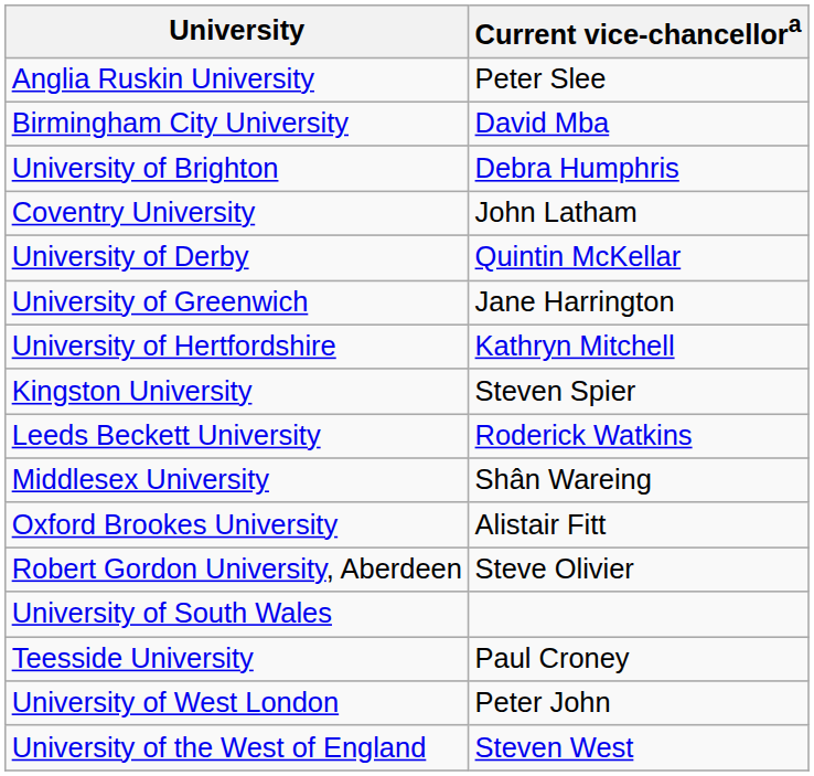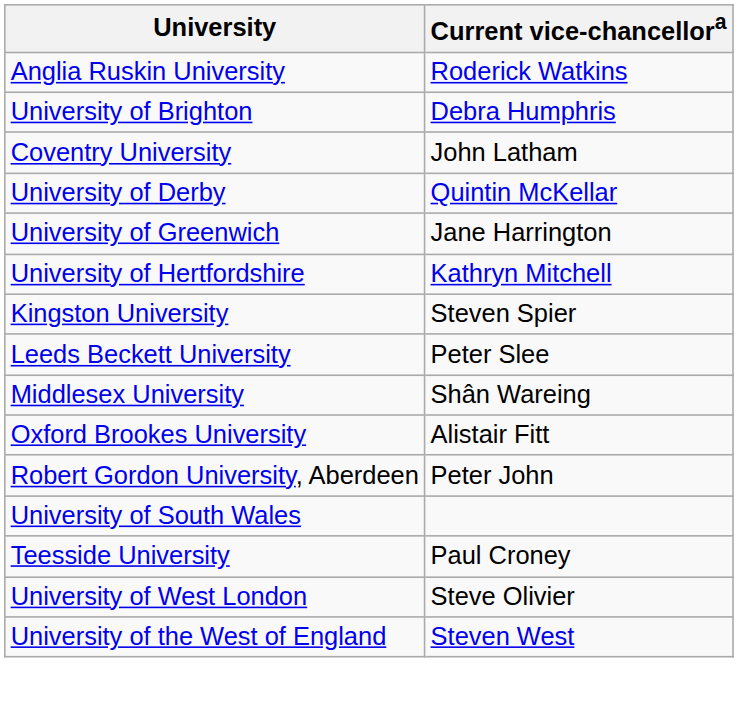 <table class="sortable wikitable">
 <tr>
 <th>University</th>
 <th>Current vice-chancellor<sup>a</sup></th>
 </tr>
 <tr>
 <td><a href='#'>Anglia Ruskin University</a></td>
-<td>Peter Slee</td>
-</tr>
-<tr>
-<td><a href='#'>Birmingham City University</a></td>
-<td><a href='#'>David Mba</a></td>
+<td><a href='#'>Roderick Watkins</a></td>
 </tr>
 <tr>
 <td><a href='#'>University of Brighton</a></td>
 <td><a href='#'>Debra Humphris</a></td>
 </tr>
 <tr>
 <td><a href='#'>Coventry University</a></td>
 <td>John Latham</td>
 </tr>
 <tr>
 <td><a href='#'>University of Derby</a></td>
 <td><a href='#'>Quintin McKellar</a></td>
 </tr>
 <tr>
 <td><a href='#'>University of Greenwich</a></td>
 <td>Jane Harrington</td>
 </tr>
 <tr>
 <td><a href='#'>University of Hertfordshire</a></td>
 <td><a href='#'>Kathryn Mitchell</a></td>
 </tr>
 <tr>
 <td><a href='#'>Kingston University</a></td>
 <td>Steven Spier</td>
 </tr>
 <tr>
 <td><a href='#'>Leeds Beckett University</a></td>
-<td><a href='#'>Roderick Watkins</a></td>
+<td>Peter Slee</td>
 </tr>
 <tr>
 <td><a href='#'>Middlesex University</a></td>
 <td>Shân Wareing</td>
 </tr>
 <tr>
 <td><a href='#'>Oxford Brookes University</a></td>
 <td>Alistair Fitt</td>
 </tr>
 <tr>
 <td><a href='#'>Robert Gordon University</a>, Aberdeen</td>
-<td>Steve Olivier</td>
+<td>Peter John</td>
 </tr>
 <tr>
 <td><a href='#'>University of South Wales</a></td>
 <td></td>
 </tr>
 <tr>
 <td><a href='#'>Teesside University</a></td>
 <td>Paul Croney</td>
 </tr>
 <tr>
 <td><a href='#'>University of West London</a></td>
-<td>Peter John</td>
+<td>Steve Olivier</td>
 </tr>
 <tr>
 <td><a href='#'>University of the West of England</a></td>
 <td><a href='#'>Steven West</a></td>
 </tr>
 </table>
